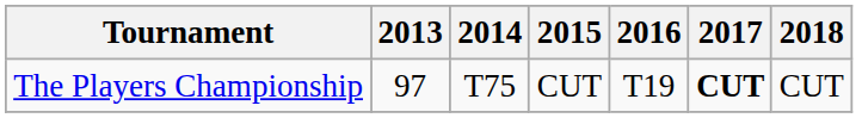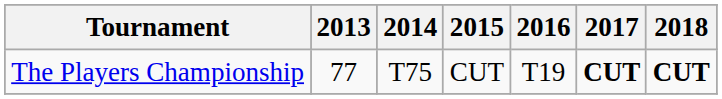 <table class="wikitable" style="font-size:95%;text-align:center;">
 <tr>
 <th>Tournament</th>
 <th>2013</th>
 <th>2014</th>
 <th>2015</th>
 <th>2016</th>
 <th>2017</th>
 <th>2018</th>
 </tr>
 <tr>
 <td align=left><a href='#'>The Players Championship</a></td>
-<td>97</td>
+<td>77</td>
 <td>T75</td>
 <td>CUT</td>
 <td>T19</td>
 <td><strong>CUT</strong></td>
-<td>CUT</td>
+<td><strong>CUT</strong></td>
 </tr>
 </table>
